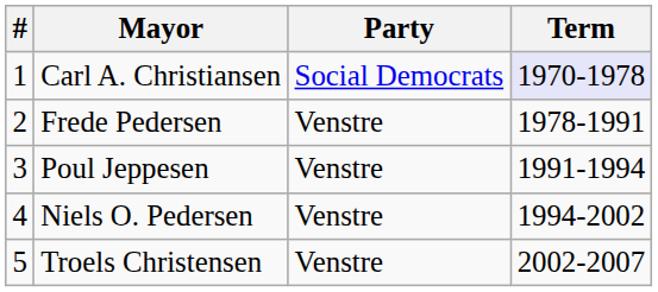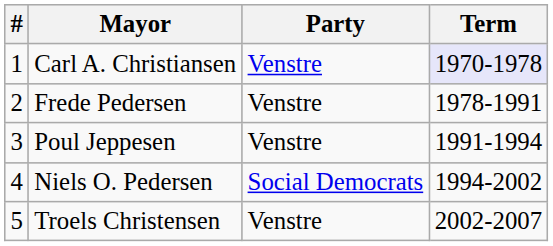 <table class="wikitable">
 <tr>
 <th>#</th>
 <th>Mayor</th>
 <th>Party</th>
 <th>Term</th>
 </tr>
 <tr>
 <td>1</td>
 <td>Carl A. Christiansen</td>
-<td> <a href='#'>Social Democrats</a></td>
+<td> <a href='#'>Venstre</a></td>
 <td style="background: lavender;">1970-1978</td>
 </tr>
 <tr>
 <td>2</td>
 <td>Frede Pedersen</td>
 <td> Venstre</td>
 <td>1978-1991</td>
 </tr>
 <tr>
 <td>3</td>
 <td>Poul Jeppesen</td>
 <td> Venstre</td>
 <td>1991-1994</td>
 </tr>
 <tr>
 <td>4</td>
 <td>Niels O. Pedersen</td>
-<td> Venstre</td>
+<td> <a href='#'>Social Democrats</a></td>
 <td>1994-2002</td>
 </tr>
 <tr>
 <td>5</td>
 <td>Troels Christensen</td>
 <td> Venstre</td>
 <td>2002-2007</td>
 </tr>
 </table>
